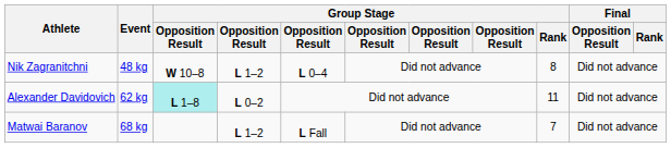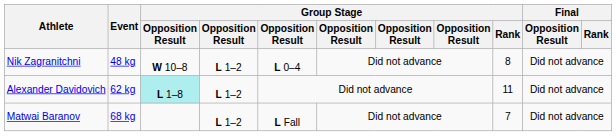 <table class=wikitable style="font-size:90%">
 <tr>
 <th rowspan="2">Athlete</th>
 <th rowspan="2">Event</th>
 <th colspan="7">Group Stage</th>
 <th colspan=2>Final</th>
 </tr>
 <tr>
 <th>Opposition<br>Result</th>
 <th>Opposition<br>Result</th>
 <th>Opposition<br>Result</th>
 <th>Opposition<br>Result</th>
 <th>Opposition<br>Result</th>
 <th>Opposition<br>Result</th>
 <th>Rank</th>
 <th>Opposition<br>Result</th>
 <th>Rank</th>
 </tr>
 <tr align=center>
 <td align=left><a href='#'>Nik Zagranitchni</a></td>
 <td align=left><a href='#'>48 kg</a></td>
 <td><br><strong>W</strong> 10–8</td>
 <td><br><strong>L</strong> 1–2</td>
 <td><br><strong>L</strong> 0–4</td>
 <td colspan=3>Did not advance</td>
 <td>8</td>
 <td colspan=2>Did not advance</td>
 </tr>
 <tr align=center>
 <td align=left><a href='#'>Alexander Davidovich</a></td>
 <td align=left><a href='#'>62 kg</a></td>
 <td style="background: paleturquoise;"><br><strong>L</strong> 1–8</td>
-<td><br><strong>L</strong> 0–2</td>
+<td><br><strong>L</strong> 1–2</td>
 <td colspan=4>Did not advance</td>
 <td>11</td>
 <td colspan=2>Did not advance</td>
 </tr>
 <tr align=center>
 <td align=left><a href='#'>Matwai Baranov</a></td>
 <td align=left><a href='#'>68 kg</a></td>
 <td></td>
 <td><br><strong>L</strong> 1–2</td>
 <td><br><strong>L</strong> Fall</td>
 <td colspan=3>Did not advance</td>
 <td>7</td>
 <td colspan=2>Did not advance</td>
 </tr>
 </table>
